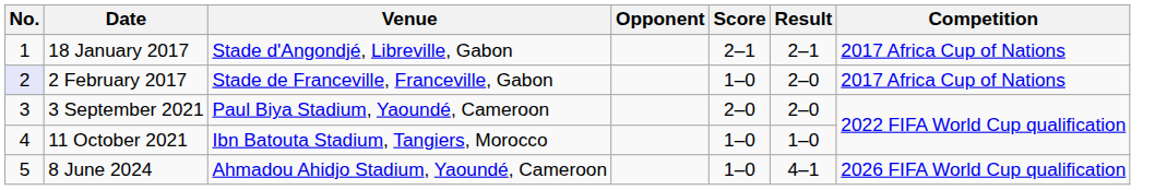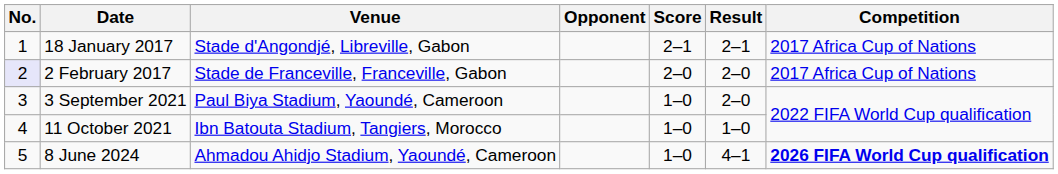 <table class="wikitable sortable">
 <tr>
 <th scope="col">No.</th>
 <th scope="col">Date</th>
 <th scope="col">Venue</th>
 <th scope="col">Opponent</th>
 <th scope="col">Score</th>
 <th scope="col">Result</th>
 <th scope="col">Competition</th>
 </tr>
 <tr>
 <td align="center">1</td>
 <td>18 January 2017</td>
 <td><a href='#'>Stade d'Angondjé</a>, <a href='#'>Libreville</a>, Gabon</td>
 <td></td>
 <td align="center">2–1</td>
 <td align="center">2–1</td>
 <td><a href='#'>2017 Africa Cup of Nations</a></td>
 </tr>
 <tr>
 <td align="center" style="background: lavender;">2</td>
 <td>2 February 2017</td>
 <td><a href='#'>Stade de Franceville</a>, <a href='#'>Franceville</a>, Gabon</td>
 <td></td>
-<td align="center">1–0</td>
+<td align="center">2–0</td>
 <td align="center">2–0</td>
 <td><a href='#'>2017 Africa Cup of Nations</a></td>
 </tr>
 <tr>
 <td align="center">3</td>
 <td>3 September 2021</td>
 <td><a href='#'>Paul Biya Stadium</a>, <a href='#'>Yaoundé</a>, Cameroon</td>
 <td></td>
-<td align="center">2–0</td>
+<td align="center">1–0</td>
 <td align="center">2–0</td>
 <td rowspan="2"><a href='#'>2022 FIFA World Cup qualification</a></td>
 </tr>
 <tr>
 <td align="center">4</td>
 <td>11 October 2021</td>
 <td><a href='#'>Ibn Batouta Stadium</a>, <a href='#'>Tangiers</a>, Morocco</td>
 <td></td>
 <td align="center">1–0</td>
 <td align="center">1–0</td>
 </tr>
 <tr>
 <td align="center">5</td>
 <td>8 June 2024</td>
 <td><a href='#'>Ahmadou Ahidjo Stadium</a>, <a href='#'>Yaoundé</a>, Cameroon</td>
 <td></td>
 <td align="center">1–0</td>
 <td align="center">4–1</td>
-<td><a href='#'>2026 FIFA World Cup qualification</a></td>
+<td><strong><a href='#'>2026 FIFA World Cup qualification</a></strong></td>
 </tr>
 </table>
